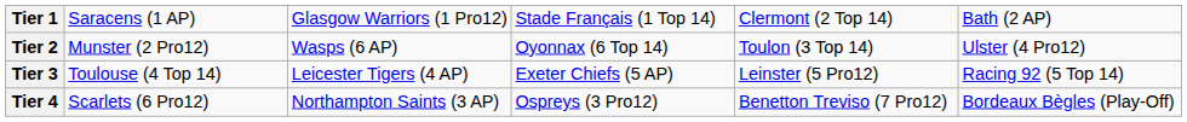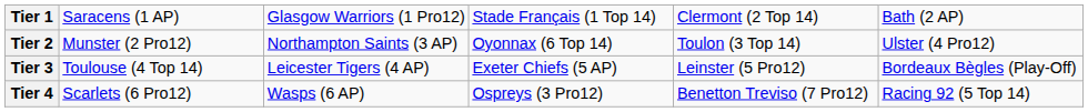 <table class="wikitable">
 <tr>
 <th width=5%>Tier 1</th>
 <td width=19%> <a href='#'>Saracens</a> (1 AP)</td>
 <td width=19%> <a href='#'>Glasgow Warriors</a> (1 Pro12)</td>
 <td width=19%> <a href='#'>Stade Français</a> (1 Top 14)</td>
 <td width=19%> <a href='#'>Clermont</a> (2 Top 14)</td>
 <td width=19%> <a href='#'>Bath</a> (2 AP)</td>
 </tr>
 <tr>
 <th width=5%>Tier 2</th>
 <td width=19%> <a href='#'>Munster</a> (2 Pro12)</td>
-<td width=19%> <a href='#'>Wasps</a> (6 AP)</td>
+<td width=19%> <a href='#'>Northampton Saints</a> (3 AP)</td>
 <td width=19%> <a href='#'>Oyonnax</a> (6 Top 14)</td>
 <td width=19%> <a href='#'>Toulon</a> (3 Top 14)</td>
 <td width=19%> <a href='#'>Ulster</a> (4 Pro12)</td>
 </tr>
 <tr>
 <th width=5%>Tier 3</th>
 <td width=19%> <a href='#'>Toulouse</a> (4 Top 14)</td>
 <td width=19%> <a href='#'>Leicester Tigers</a> (4 AP)</td>
 <td width=19%> <a href='#'>Exeter Chiefs</a> (5 AP)</td>
 <td width=19%> <a href='#'>Leinster</a> (5 Pro12)</td>
-<td width=19%> <a href='#'>Racing 92</a> (5 Top 14)</td>
+<td width=19%> <a href='#'>Bordeaux Bègles</a> (Play-Off)</td>
 </tr>
 <tr>
 <th width=5%>Tier 4</th>
 <td width=19%> <a href='#'>Scarlets</a> (6 Pro12)</td>
-<td width=19%> <a href='#'>Northampton Saints</a> (3 AP)</td>
+<td width=19%> <a href='#'>Wasps</a> (6 AP)</td>
 <td width=19%> <a href='#'>Ospreys</a> (3 Pro12)</td>
 <td width=19%> <a href='#'>Benetton Treviso</a> (7 Pro12)</td>
-<td width=19%> <a href='#'>Bordeaux Bègles</a> (Play-Off)</td>
+<td width=19%> <a href='#'>Racing 92</a> (5 Top 14)</td>
 </tr>
 </table>
